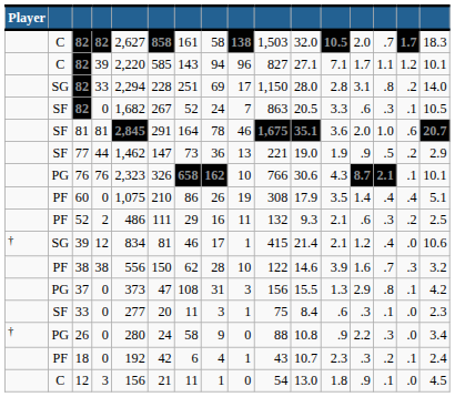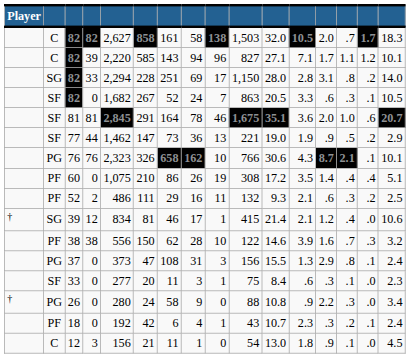 <table class="wikitable sortable" style="font-size: 95%; text-align:right;">
 <tr>
 <th style="background:#236192; color:#FFFFFF; border-top:#010101 3px solid; border-bottom:#010101 3px solid;">Player</th>
 <th style="background:#236192; color:#FFFFFF; border-top:#010101 3px solid; border-bottom:#010101 3px solid;"></th>
 <th style="background:#236192; color:#FFFFFF; border-top:#010101 3px solid; border-bottom:#010101 3px solid;"></th>
 <th style="background:#236192; color:#FFFFFF; border-top:#010101 3px solid; border-bottom:#010101 3px solid;"></th>
 <th style="background:#236192; color:#FFFFFF; border-top:#010101 3px solid; border-bottom:#010101 3px solid;"></th>
 <th style="background:#236192; color:#FFFFFF; border-top:#010101 3px solid; border-bottom:#010101 3px solid;"></th>
 <th style="background:#236192; color:#FFFFFF; border-top:#010101 3px solid; border-bottom:#010101 3px solid;"></th>
 <th style="background:#236192; color:#FFFFFF; border-top:#010101 3px solid; border-bottom:#010101 3px solid;"></th>
 <th style="background:#236192; color:#FFFFFF; border-top:#010101 3px solid; border-bottom:#010101 3px solid;"></th>
 <th style="background:#236192; color:#FFFFFF; border-top:#010101 3px solid; border-bottom:#010101 3px solid;"></th>
 <th style="background:#236192; color:#FFFFFF; border-top:#010101 3px solid; border-bottom:#010101 3px solid;"></th>
 <th style="background:#236192; color:#FFFFFF; border-top:#010101 3px solid; border-bottom:#010101 3px solid;"></th>
 <th style="background:#236192; color:#FFFFFF; border-top:#010101 3px solid; border-bottom:#010101 3px solid;"></th>
 <th style="background:#236192; color:#FFFFFF; border-top:#010101 3px solid; border-bottom:#010101 3px solid;"></th>
 <th style="background:#236192; color:#FFFFFF; border-top:#010101 3px solid; border-bottom:#010101 3px solid;"></th>
 <th style="background:#236192; color:#FFFFFF; border-top:#010101 3px solid; border-bottom:#010101 3px solid;"></th>
 </tr>
 <tr>
 <td style="text-align:left;"></td>
 <td style="text-align:center;">C</td>
 <td style="background:#010101; color:#8D9093;"><strong>82</strong></td>
 <td style="background:#010101; color:#8D9093;"><strong>82</strong></td>
 <td>2,627</td>
 <td style="background:#010101; color:#8D9093;"><strong>858</strong></td>
 <td>161</td>
 <td>58</td>
 <td style="background:#010101; color:#8D9093;"><strong>138</strong></td>
 <td>1,503</td>
 <td>32.0</td>
 <td style="background:#010101; color:#8D9093;"><strong>10.5</strong></td>
 <td>2.0</td>
 <td>.7</td>
 <td style="background:#010101; color:#8D9093;"><strong>1.7</strong></td>
 <td>18.3</td>
 </tr>
 <tr>
 <td style="text-align:left;"></td>
 <td style="text-align:center;">C</td>
 <td style="background:#010101; color:#8D9093;"><strong>82</strong></td>
 <td>39</td>
 <td>2,220</td>
 <td>585</td>
 <td>143</td>
 <td>94</td>
 <td>96</td>
 <td>827</td>
 <td>27.1</td>
 <td>7.1</td>
 <td>1.7</td>
 <td>1.1</td>
 <td>1.2</td>
 <td>10.1</td>
 </tr>
 <tr>
 <td style="text-align:left;"></td>
 <td style="text-align:center;">SG</td>
 <td style="background:#010101; color:#8D9093;"><strong>82</strong></td>
 <td>33</td>
 <td>2,294</td>
 <td>228</td>
 <td>251</td>
 <td>69</td>
 <td>17</td>
 <td>1,150</td>
 <td>28.0</td>
 <td>2.8</td>
 <td>3.1</td>
 <td>.8</td>
 <td>.2</td>
 <td>14.0</td>
 </tr>
 <tr>
 <td style="text-align:left;"></td>
 <td style="text-align:center;">SF</td>
 <td style="background:#010101; color:#8D9093;"><strong>82</strong></td>
 <td>0</td>
 <td>1,682</td>
 <td>267</td>
 <td>52</td>
 <td>24</td>
 <td>7</td>
 <td>863</td>
 <td>20.5</td>
 <td>3.3</td>
 <td>.6</td>
 <td>.3</td>
 <td>.1</td>
 <td>10.5</td>
 </tr>
 <tr>
 <td style="text-align:left;"></td>
 <td style="text-align:center;">SF</td>
 <td>81</td>
 <td>81</td>
 <td style="background:#010101; color:#8D9093;"><strong>2,845</strong></td>
 <td>291</td>
 <td>164</td>
 <td>78</td>
 <td>46</td>
 <td style="background:#010101; color:#8D9093;"><strong>1,675</strong></td>
 <td style="background:#010101; color:#8D9093;"><strong>35.1</strong></td>
 <td>3.6</td>
 <td>2.0</td>
 <td>1.0</td>
 <td>.6</td>
 <td style="background:#010101; color:#8D9093;"><strong>20.7</strong></td>
 </tr>
 <tr>
 <td style="text-align:left;"></td>
 <td style="text-align:center;">SF</td>
 <td>77</td>
 <td>44</td>
 <td>1,462</td>
 <td>147</td>
 <td>73</td>
 <td>36</td>
 <td>13</td>
 <td>221</td>
 <td>19.0</td>
 <td>1.9</td>
 <td>.9</td>
 <td>.5</td>
 <td>.2</td>
 <td>2.9</td>
 </tr>
 <tr>
 <td style="text-align:left;"></td>
 <td style="text-align:center;">PG</td>
 <td>76</td>
 <td>76</td>
 <td>2,323</td>
 <td>326</td>
 <td style="background:#010101; color:#8D9093;"><strong>658</strong></td>
 <td style="background:#010101; color:#8D9093;"><strong>162</strong></td>
 <td>10</td>
 <td>766</td>
 <td>30.6</td>
 <td>4.3</td>
 <td style="background:#010101; color:#8D9093;"><strong>8.7</strong></td>
 <td style="background:#010101; color:#8D9093;"><strong>2.1</strong></td>
 <td>.1</td>
 <td>10.1</td>
 </tr>
 <tr>
 <td style="text-align:left;"></td>
 <td style="text-align:center;">PF</td>
 <td>60</td>
 <td>0</td>
 <td>1,075</td>
 <td>210</td>
 <td>86</td>
 <td>26</td>
 <td>19</td>
 <td>308</td>
-<td>17.9</td>
+<td>17.2</td>
 <td>3.5</td>
 <td>1.4</td>
 <td>.4</td>
 <td>.4</td>
 <td>5.1</td>
 </tr>
 <tr>
 <td style="text-align:left;"></td>
 <td style="text-align:center;">PF</td>
 <td>52</td>
 <td>2</td>
 <td>486</td>
 <td>111</td>
 <td>29</td>
 <td>16</td>
 <td>11</td>
 <td>132</td>
 <td>9.3</td>
 <td>2.1</td>
 <td>.6</td>
 <td>.3</td>
 <td>.2</td>
 <td>2.5</td>
 </tr>
 <tr>
 <td style="text-align:left;"><sup>†</sup></td>
 <td style="text-align:center;">SG</td>
 <td>39</td>
 <td>12</td>
 <td>834</td>
 <td>81</td>
 <td>46</td>
 <td>17</td>
 <td>1</td>
 <td>415</td>
 <td>21.4</td>
 <td>2.1</td>
 <td>1.2</td>
 <td>.4</td>
 <td>.0</td>
 <td>10.6</td>
 </tr>
 <tr>
 <td style="text-align:left;"></td>
 <td style="text-align:center;">PF</td>
 <td>38</td>
 <td>38</td>
 <td>556</td>
 <td>150</td>
 <td>62</td>
 <td>28</td>
 <td>10</td>
 <td>122</td>
 <td>14.6</td>
 <td>3.9</td>
 <td>1.6</td>
 <td>.7</td>
 <td>.3</td>
 <td>3.2</td>
 </tr>
 <tr>
 <td style="text-align:left;"></td>
 <td style="text-align:center;">PG</td>
 <td>37</td>
 <td>0</td>
 <td>373</td>
 <td>47</td>
 <td>108</td>
 <td>31</td>
 <td>3</td>
 <td>156</td>
 <td>15.5</td>
 <td>1.3</td>
 <td>2.9</td>
 <td>.8</td>
 <td>.1</td>
-<td>4.2</td>
+<td>2.4</td>
 </tr>
 <tr>
 <td style="text-align:left;"></td>
 <td style="text-align:center;">SF</td>
 <td>33</td>
 <td>0</td>
 <td>277</td>
 <td>20</td>
 <td>11</td>
 <td>3</td>
 <td>1</td>
 <td>75</td>
 <td>8.4</td>
 <td>.6</td>
 <td>.3</td>
 <td>.1</td>
 <td>.0</td>
 <td>2.3</td>
 </tr>
 <tr>
 <td style="text-align:left;"><sup>†</sup></td>
 <td style="text-align:center;">PG</td>
 <td>26</td>
 <td>0</td>
 <td>280</td>
 <td>24</td>
 <td>58</td>
 <td>9</td>
 <td>0</td>
 <td>88</td>
 <td>10.8</td>
 <td>.9</td>
 <td>2.2</td>
 <td>.3</td>
 <td>.0</td>
 <td>3.4</td>
 </tr>
 <tr>
 <td style="text-align:left;"></td>
 <td style="text-align:center;">PF</td>
 <td>18</td>
 <td>0</td>
 <td>192</td>
 <td>42</td>
 <td>6</td>
 <td>4</td>
 <td>1</td>
 <td>43</td>
 <td>10.7</td>
 <td>2.3</td>
 <td>.3</td>
 <td>.2</td>
 <td>.1</td>
 <td>2.4</td>
 </tr>
 <tr>
 <td style="text-align:left;"></td>
 <td style="text-align:center;">C</td>
 <td>12</td>
 <td>3</td>
 <td>156</td>
 <td>21</td>
 <td>11</td>
 <td>1</td>
 <td>0</td>
 <td>54</td>
 <td>13.0</td>
 <td>1.8</td>
 <td>.9</td>
 <td>.1</td>
 <td>.0</td>
 <td>4.5</td>
 </tr>
 </table>
